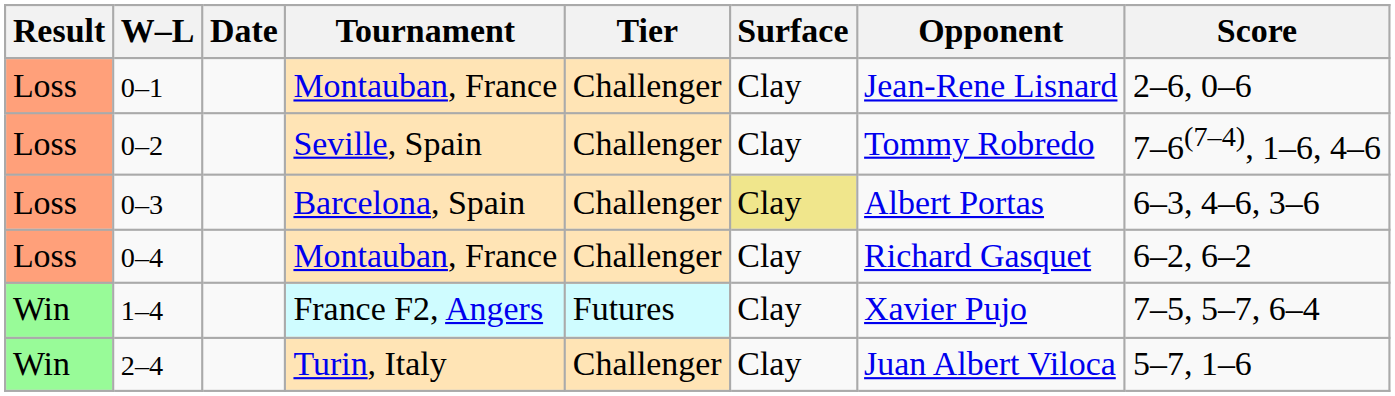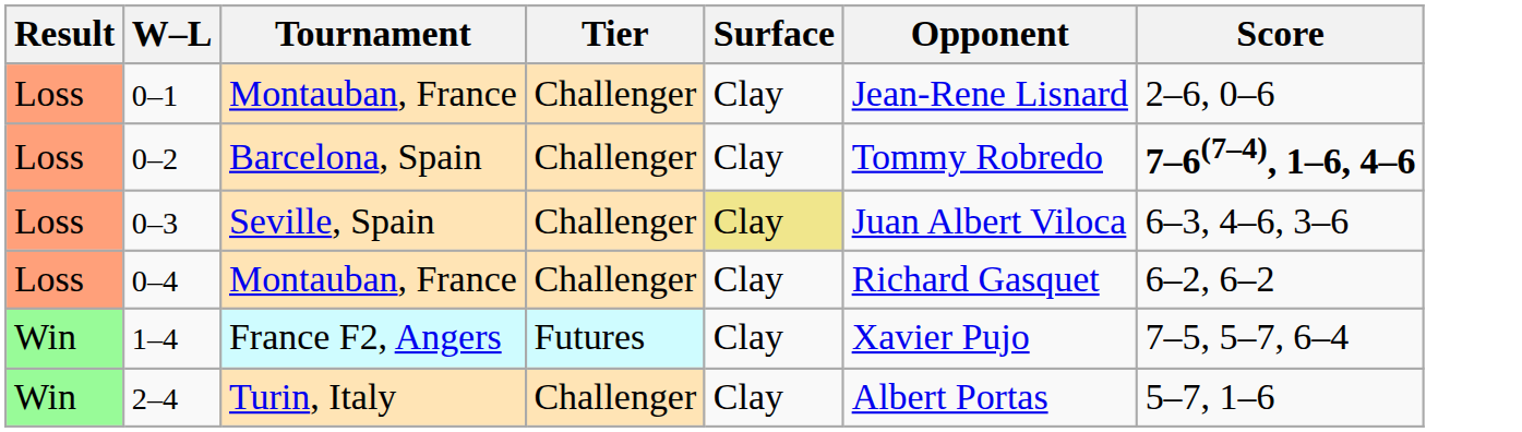 <table class="sortable wikitable">
 <tr>
 <th>Result</th>
 <th class="unsortable">W–L</th>
-<th>Date</th>
 <th>Tournament</th>
 <th>Tier</th>
 <th>Surface</th>
 <th>Opponent</th>
 <th class="unsortable">Score</th>
 </tr>
 <tr>
 <td bgcolor=FFA07A>Loss</td>
 <td><small>0–1</small></td>
-<td></td>
 <td style="background:moccasin;"><a href='#'>Montauban</a>, France</td>
 <td style="background:moccasin;">Challenger</td>
 <td>Clay</td>
 <td> <a href='#'>Jean-Rene Lisnard</a></td>
 <td>2–6, 0–6</td>
 </tr>
 <tr>
 <td bgcolor=FFA07A>Loss</td>
 <td><small>0–2</small></td>
-<td></td>
-<td style="background:moccasin;"><a href='#'>Seville</a>, Spain</td>
+<td style="background:moccasin;"><a href='#'>Barcelona</a>, Spain</td>
 <td style="background:moccasin;">Challenger</td>
 <td>Clay</td>
 <td> <a href='#'>Tommy Robredo</a></td>
-<td>7–6<sup>(7–4)</sup>, 1–6, 4–6</td>
+<td><strong>7–6<sup>(7–4)</sup>, 1–6, 4–6</strong></td>
 </tr>
 <tr>
 <td bgcolor=FFA07A>Loss</td>
 <td><small>0–3</small></td>
-<td></td>
-<td style="background:moccasin;"><a href='#'>Barcelona</a>, Spain</td>
+<td style="background:moccasin;"><a href='#'>Seville</a>, Spain</td>
 <td style="background:moccasin;">Challenger</td>
 <td style="background: khaki;">Clay</td>
-<td> <a href='#'>Albert Portas</a></td>
+<td> <a href='#'>Juan Albert Viloca</a></td>
 <td>6–3, 4–6, 3–6</td>
 </tr>
 <tr>
 <td bgcolor=FFA07A>Loss</td>
 <td><small>0–4</small></td>
-<td></td>
 <td style="background:moccasin;"><a href='#'>Montauban</a>, France</td>
 <td style="background:moccasin;">Challenger</td>
 <td>Clay</td>
 <td> <a href='#'>Richard Gasquet</a></td>
 <td>6–2, 6–2</td>
 </tr>
 <tr>
 <td bgcolor=98FB98>Win</td>
 <td><small>1–4</small></td>
-<td></td>
 <td style="background:#cffcff;">France F2, <a href='#'>Angers</a></td>
 <td style="background:#cffcff;">Futures</td>
 <td>Clay</td>
 <td> <a href='#'>Xavier Pujo</a></td>
 <td>7–5, 5–7, 6–4</td>
 </tr>
 <tr>
 <td bgcolor=98FB98>Win</td>
 <td><small>2–4</small></td>
-<td></td>
 <td style="background:moccasin;"><a href='#'>Turin</a>, Italy</td>
 <td style="background:moccasin;">Challenger</td>
 <td>Clay</td>
-<td> <a href='#'>Juan Albert Viloca</a></td>
+<td> <a href='#'>Albert Portas</a></td>
 <td>5–7, 1–6</td>
 </tr>
 </table>
